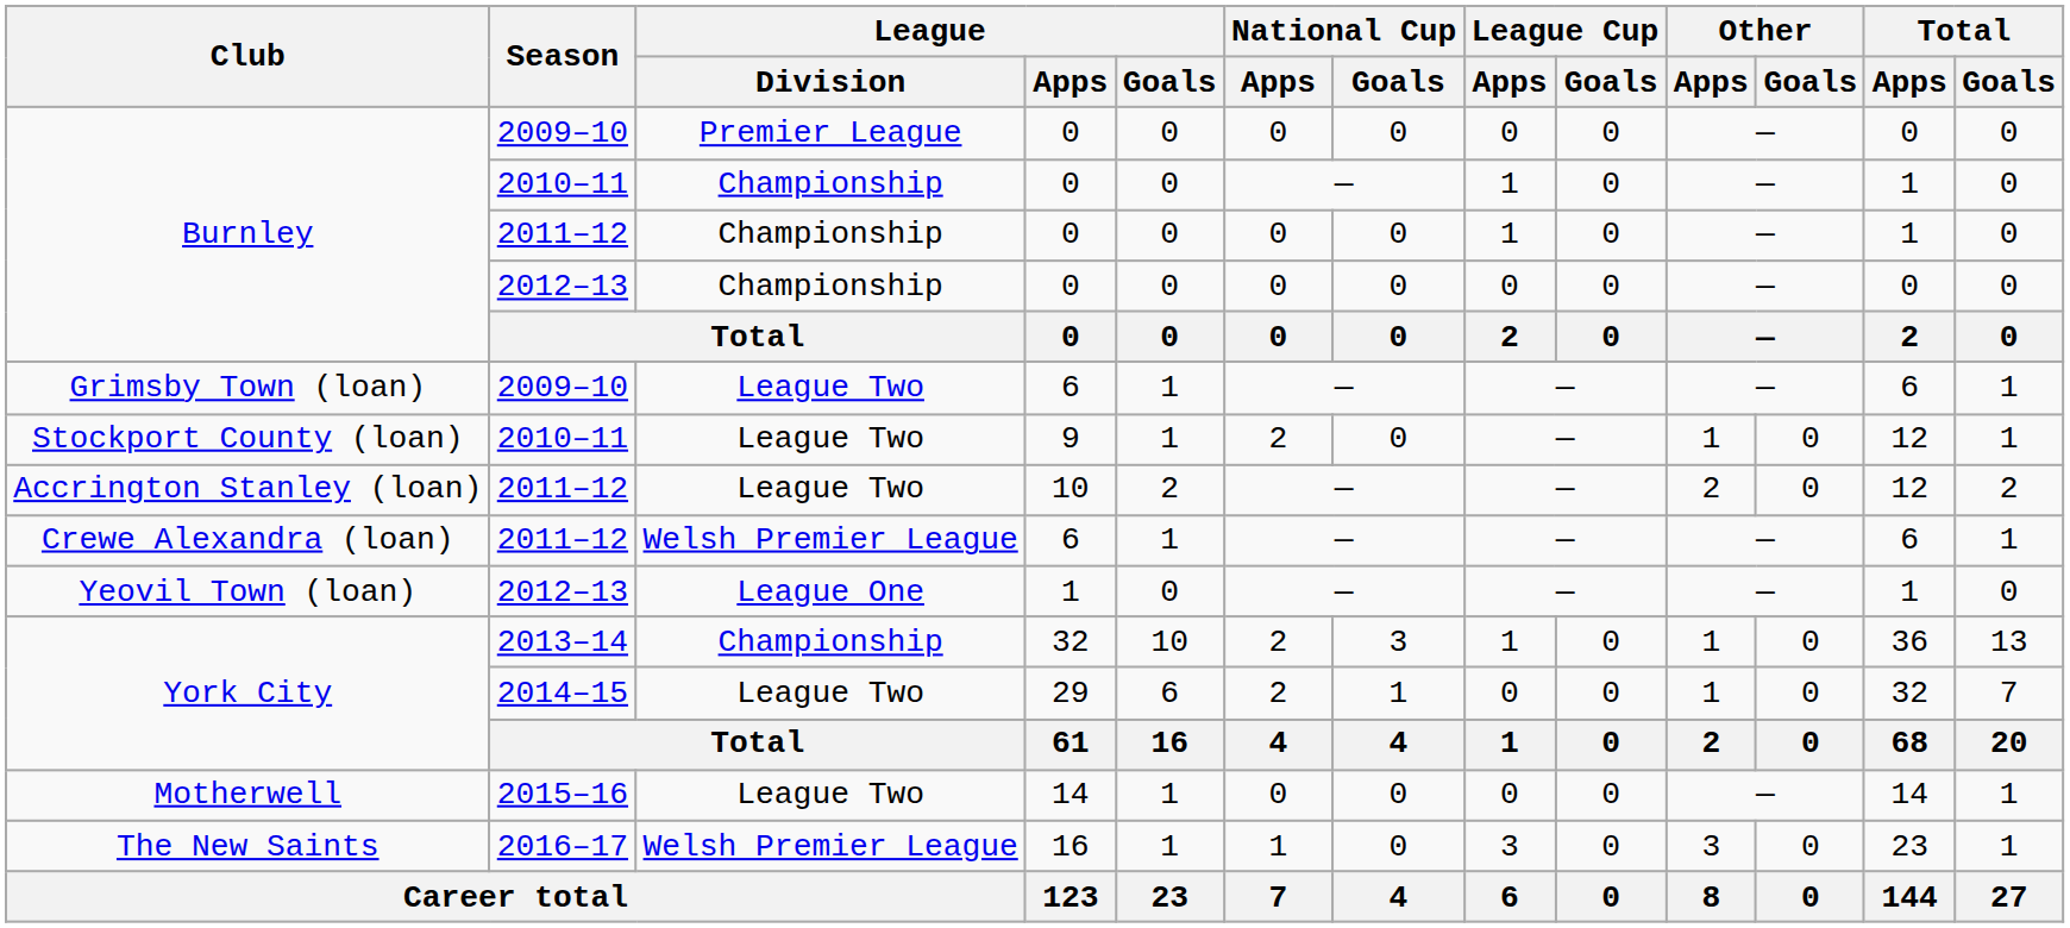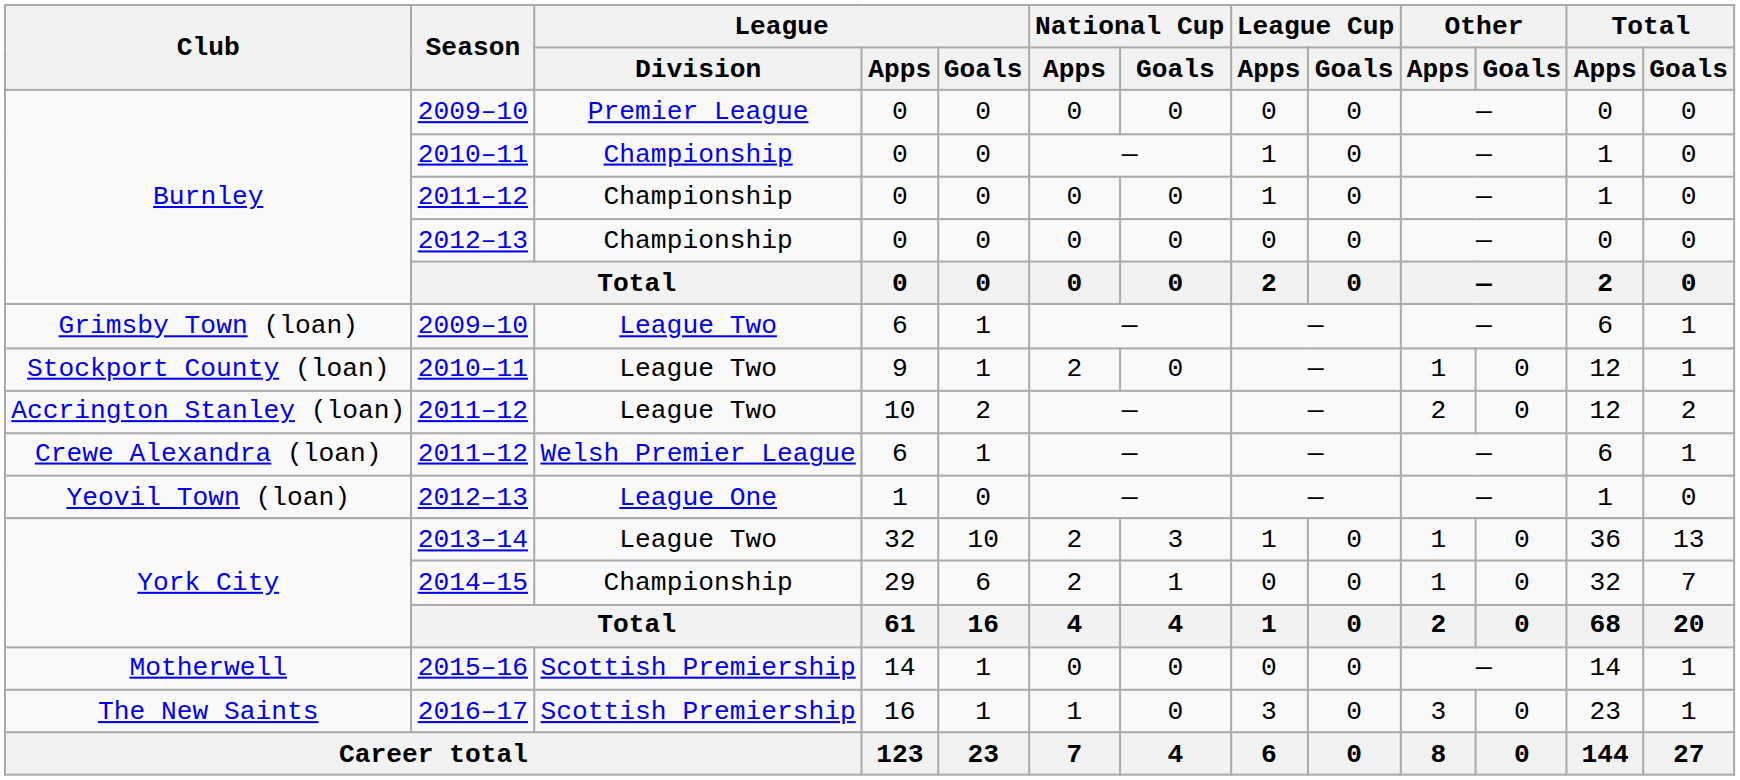 <table class=wikitable style="text-align: center;">
 <tr>
 <th rowspan=2>Club</th>
 <th rowspan=2>Season</th>
 <th colspan=3>League</th>
 <th colspan=2>National Cup</th>
 <th colspan=2>League Cup</th>
 <th colspan=2>Other</th>
 <th colspan=2>Total</th>
 </tr>
 <tr>
 <th>Division</th>
 <th>Apps</th>
 <th>Goals</th>
 <th>Apps</th>
 <th>Goals</th>
 <th>Apps</th>
 <th>Goals</th>
 <th>Apps</th>
 <th>Goals</th>
 <th>Apps</th>
 <th>Goals</th>
 </tr>
 <tr>
 <td rowspan=5><a href='#'>Burnley</a></td>
 <td><a href='#'>2009–10</a></td>
 <td><a href='#'>Premier League</a></td>
 <td>0</td>
 <td>0</td>
 <td>0</td>
 <td>0</td>
 <td>0</td>
 <td>0</td>
 <td colspan=2>—</td>
 <td>0</td>
 <td>0</td>
 </tr>
 <tr>
 <td><a href='#'>2010–11</a></td>
 <td><a href='#'>Championship</a></td>
 <td>0</td>
 <td>0</td>
 <td colspan=2>—</td>
 <td>1</td>
 <td>0</td>
 <td colspan=2>—</td>
 <td>1</td>
 <td>0</td>
 </tr>
 <tr>
 <td><a href='#'>2011–12</a></td>
 <td>Championship</td>
 <td>0</td>
 <td>0</td>
 <td>0</td>
 <td>0</td>
 <td>1</td>
 <td>0</td>
 <td colspan=2>—</td>
 <td>1</td>
 <td>0</td>
 </tr>
 <tr>
 <td><a href='#'>2012–13</a></td>
 <td>Championship</td>
 <td>0</td>
 <td>0</td>
 <td>0</td>
 <td>0</td>
 <td>0</td>
 <td>0</td>
 <td colspan=2>—</td>
 <td>0</td>
 <td>0</td>
 </tr>
 <tr>
 <th colspan=2>Total</th>
 <th>0</th>
 <th>0</th>
 <th>0</th>
 <th>0</th>
 <th>2</th>
 <th>0</th>
 <th colspan=2>—</th>
 <th>2</th>
 <th>0</th>
 </tr>
 <tr>
 <td><a href='#'>Grimsby Town</a> (loan)</td>
 <td><a href='#'>2009–10</a></td>
 <td><a href='#'>League Two</a></td>
 <td>6</td>
 <td>1</td>
 <td colspan=2>—</td>
 <td colspan=2>—</td>
 <td colspan=2>—</td>
 <td>6</td>
 <td>1</td>
 </tr>
 <tr>
 <td><a href='#'>Stockport County</a> (loan)</td>
 <td><a href='#'>2010–11</a></td>
 <td>League Two</td>
 <td>9</td>
 <td>1</td>
 <td>2</td>
 <td>0</td>
 <td colspan=2>—</td>
 <td>1</td>
 <td>0</td>
 <td>12</td>
 <td>1</td>
 </tr>
 <tr>
 <td><a href='#'>Accrington Stanley</a> (loan)</td>
 <td><a href='#'>2011–12</a></td>
 <td>League Two</td>
 <td>10</td>
 <td>2</td>
 <td colspan=2>—</td>
 <td colspan=2>—</td>
 <td>2</td>
 <td>0</td>
 <td>12</td>
 <td>2</td>
 </tr>
 <tr>
 <td><a href='#'>Crewe Alexandra</a> (loan)</td>
 <td><a href='#'>2011–12</a></td>
 <td><a href='#'>Welsh Premier League</a></td>
 <td>6</td>
 <td>1</td>
 <td colspan=2>—</td>
 <td colspan=2>—</td>
 <td colspan=2>—</td>
 <td>6</td>
 <td>1</td>
 </tr>
 <tr>
 <td><a href='#'>Yeovil Town</a> (loan)</td>
 <td><a href='#'>2012–13</a></td>
 <td><a href='#'>League One</a></td>
 <td>1</td>
 <td>0</td>
 <td colspan=2>—</td>
 <td colspan=2>—</td>
 <td colspan=2>—</td>
 <td>1</td>
 <td>0</td>
 </tr>
 <tr>
 <td rowspan=3><a href='#'>York City</a></td>
 <td><a href='#'>2013–14</a></td>
-<td><a href='#'>Championship</a></td>
+<td>League Two</td>
 <td>32</td>
 <td>10</td>
 <td>2</td>
 <td>3</td>
 <td>1</td>
 <td>0</td>
 <td>1</td>
 <td>0</td>
 <td>36</td>
 <td>13</td>
 </tr>
 <tr>
 <td><a href='#'>2014–15</a></td>
-<td>League Two</td>
+<td>Championship</td>
 <td>29</td>
 <td>6</td>
 <td>2</td>
 <td>1</td>
 <td>0</td>
 <td>0</td>
 <td>1</td>
 <td>0</td>
 <td>32</td>
 <td>7</td>
 </tr>
 <tr>
 <th colspan=2>Total</th>
 <th>61</th>
 <th>16</th>
 <th>4</th>
 <th>4</th>
 <th>1</th>
 <th>0</th>
 <th>2</th>
 <th>0</th>
 <th>68</th>
 <th>20</th>
 </tr>
 <tr>
 <td><a href='#'>Motherwell</a></td>
 <td><a href='#'>2015–16</a></td>
-<td>League Two</td>
+<td><a href='#'>Scottish Premiership</a></td>
 <td>14</td>
 <td>1</td>
 <td>0</td>
 <td>0</td>
 <td>0</td>
 <td>0</td>
 <td colspan=2>—</td>
 <td>14</td>
 <td>1</td>
 </tr>
 <tr>
 <td><a href='#'>The New Saints</a></td>
 <td><a href='#'>2016–17</a></td>
-<td><a href='#'>Welsh Premier League</a></td>
+<td><a href='#'>Scottish Premiership</a></td>
 <td>16</td>
 <td>1</td>
 <td>1</td>
 <td>0</td>
 <td>3</td>
 <td>0</td>
 <td>3</td>
 <td>0</td>
 <td>23</td>
 <td>1</td>
 </tr>
 <tr>
 <th colspan=3>Career total</th>
 <th>123</th>
 <th>23</th>
 <th>7</th>
 <th>4</th>
 <th>6</th>
 <th>0</th>
 <th>8</th>
 <th>0</th>
 <th>144</th>
 <th>27</th>
 </tr>
 </table>
